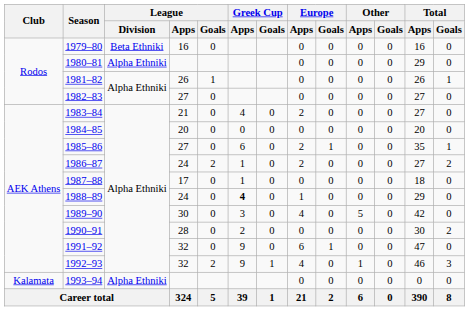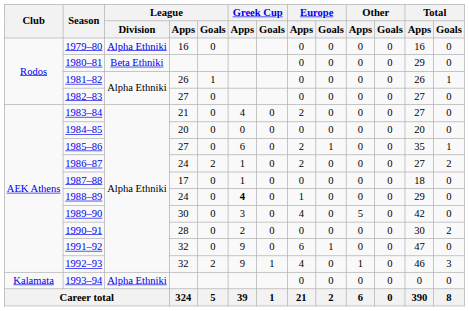 <table class="wikitable" style="text-align:center">
 <tr>
 <th rowspan="2">Club</th>
 <th rowspan="2">Season</th>
 <th colspan="3">League</th>
 <th colspan="2"><a href='#'>Greek Cup</a></th>
 <th colspan="2"><a href='#'>Europe</a></th>
 <th colspan="2">Other</th>
 <th colspan="2">Total</th>
 </tr>
 <tr>
 <th>Division</th>
 <th>Apps</th>
 <th>Goals</th>
 <th>Apps</th>
 <th>Goals</th>
 <th>Apps</th>
 <th>Goals</th>
 <th>Apps</th>
 <th>Goals</th>
 <th>Apps</th>
 <th>Goals</th>
 </tr>
 <tr>
 <td rowspan=4><a href='#'>Rodos</a></td>
 <td><a href='#'>1979–80</a></td>
-<td><a href='#'>Beta Ethniki</a></td>
+<td><a href='#'>Alpha Ethniki</a></td>
 <td>16</td>
 <td>0</td>
 <td></td>
 <td></td>
 <td>0</td>
 <td>0</td>
 <td>0</td>
 <td>0</td>
 <td>16</td>
 <td>0</td>
 </tr>
 <tr>
 <td><a href='#'>1980–81</a></td>
-<td><a href='#'>Alpha Ethniki</a></td>
+<td><a href='#'>Beta Ethniki</a></td>
 <td></td>
 <td></td>
 <td></td>
 <td></td>
 <td>0</td>
 <td>0</td>
 <td>0</td>
 <td>0</td>
 <td>29</td>
 <td>0</td>
 </tr>
 <tr>
 <td><a href='#'>1981–82</a></td>
 <td rowspan=2>Alpha Ethniki</td>
 <td>26</td>
 <td>1</td>
 <td></td>
 <td></td>
 <td>0</td>
 <td>0</td>
 <td>0</td>
 <td>0</td>
 <td>26</td>
 <td>1</td>
 </tr>
 <tr>
 <td><a href='#'>1982–83</a></td>
 <td>27</td>
 <td>0</td>
 <td></td>
 <td></td>
 <td>0</td>
 <td>0</td>
 <td>0</td>
 <td>0</td>
 <td>27</td>
 <td>0</td>
 </tr>
 <tr>
 <td rowspan=10><a href='#'>AEK Athens</a></td>
 <td><a href='#'>1983–84</a></td>
 <td rowspan=10>Alpha Ethniki</td>
 <td>21</td>
 <td>0</td>
 <td>4</td>
 <td>0</td>
 <td>2</td>
 <td>0</td>
 <td>0</td>
 <td>0</td>
 <td>27</td>
 <td>0</td>
 </tr>
 <tr>
 <td><a href='#'>1984–85</a></td>
 <td>20</td>
 <td>0</td>
 <td>0</td>
 <td>0</td>
 <td>0</td>
 <td>0</td>
 <td>0</td>
 <td>0</td>
 <td>20</td>
 <td>0</td>
 </tr>
 <tr>
 <td><a href='#'>1985–86</a></td>
 <td>27</td>
 <td>0</td>
 <td>6</td>
 <td>0</td>
 <td>2</td>
 <td>1</td>
 <td>0</td>
 <td>0</td>
 <td>35</td>
 <td>1</td>
 </tr>
 <tr>
 <td><a href='#'>1986–87</a></td>
 <td>24</td>
 <td>2</td>
 <td>1</td>
 <td>0</td>
 <td>2</td>
 <td>0</td>
 <td>0</td>
 <td>0</td>
 <td>27</td>
 <td>2</td>
 </tr>
 <tr>
 <td><a href='#'>1987–88</a></td>
 <td>17</td>
 <td>0</td>
 <td>1</td>
 <td>0</td>
 <td>0</td>
 <td>0</td>
 <td>0</td>
 <td>0</td>
 <td>18</td>
 <td>0</td>
 </tr>
 <tr>
 <td><a href='#'>1988–89</a></td>
 <td>24</td>
 <td>0</td>
 <td><strong>4</strong></td>
 <td>0</td>
 <td>1</td>
 <td>0</td>
 <td>0</td>
 <td>0</td>
 <td>29</td>
 <td>0</td>
 </tr>
 <tr>
 <td><a href='#'>1989–90</a></td>
 <td>30</td>
 <td>0</td>
 <td>3</td>
 <td>0</td>
 <td>4</td>
 <td>0</td>
 <td>5</td>
 <td>0</td>
 <td>42</td>
 <td>0</td>
 </tr>
 <tr>
 <td><a href='#'>1990–91</a></td>
 <td>28</td>
 <td>0</td>
 <td>2</td>
 <td>0</td>
 <td>0</td>
 <td>0</td>
 <td>0</td>
 <td>0</td>
 <td>30</td>
 <td>2</td>
 </tr>
 <tr>
 <td><a href='#'>1991–92</a></td>
 <td>32</td>
 <td>0</td>
 <td>9</td>
 <td>0</td>
 <td>6</td>
 <td>1</td>
 <td>0</td>
 <td>0</td>
 <td>47</td>
 <td>0</td>
 </tr>
 <tr>
 <td><a href='#'>1992–93</a></td>
 <td>32</td>
 <td>2</td>
 <td>9</td>
 <td>1</td>
 <td>4</td>
 <td>0</td>
 <td>1</td>
 <td>0</td>
 <td>46</td>
 <td>3</td>
 </tr>
 <tr>
 <td><a href='#'>Kalamata</a></td>
 <td><a href='#'>1993–94</a></td>
 <td><a href='#'>Alpha Ethniki</a></td>
 <td></td>
 <td></td>
 <td></td>
 <td></td>
 <td>0</td>
 <td>0</td>
 <td>0</td>
 <td>0</td>
 <td>0</td>
 <td>0</td>
 </tr>
 <tr>
 <th colspan="3">Career total</th>
 <th>324</th>
 <th>5</th>
 <th>39</th>
 <th>1</th>
 <th>21</th>
 <th>2</th>
 <th>6</th>
 <th>0</th>
 <th>390</th>
 <th>8</th>
 </tr>
 </table>
